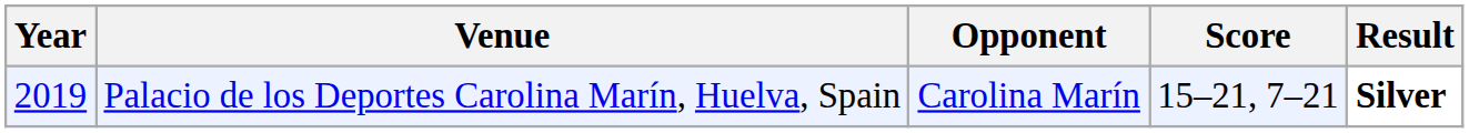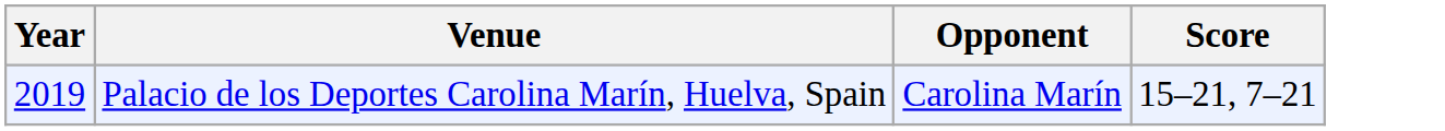 <table class="sortable wikitable" style="font-size: 90%;">
 <tr>
 <th>Year</th>
 <th>Venue</th>
 <th>Opponent</th>
 <th>Score</th>
-<th>Result</th>
 </tr>
 <tr style="background:#ECF2FF">
 <td align="center"><a href='#'>2019</a></td>
 <td align="left"><a href='#'>Palacio de los Deportes Carolina Marín</a>, <a href='#'>Huelva</a>, Spain</td>
 <td align="left"> <a href='#'>Carolina Marín</a></td>
 <td align="left">15–21, 7–21</td>
-<td style="text-align:left; background:white"> <strong>Silver</strong></td>
 </tr>
 </table>
